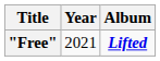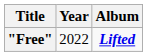 <table class="wikitable plainrowheaders" style=text-align:center;>
 <tr>
 <th>Title</th>
 <th>Year</th>
 <th>Album</th>
 </tr>
 <tr>
 <th scope="row">"Free"<br></th>
-<td>2021</td>
+<td>2022</td>
 <td><strong><em><a href='#'>Lifted</a></em></strong></td>
 </tr>
 </table>
